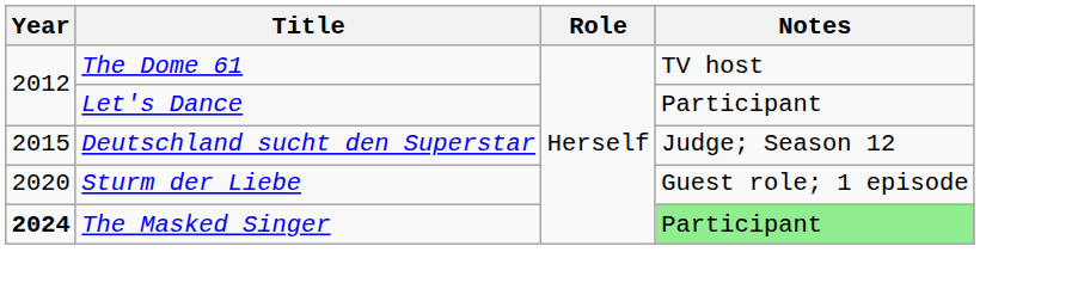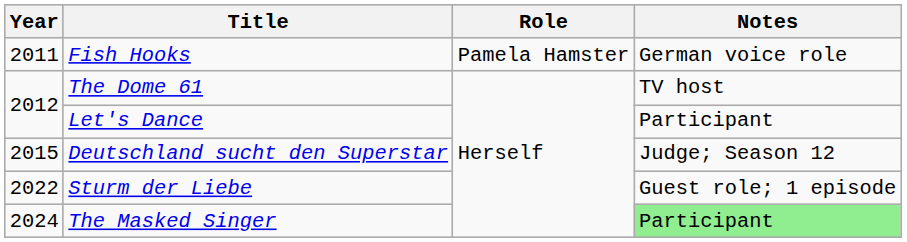 <table class="wikitable sortable">
 <tr>
 <th>Year</th>
 <th>Title</th>
 <th>Role</th>
 <th>Notes</th>
+</tr>
+<tr>
+<td>2011</td>
+<td><em><a href='#'>Fish Hooks</a></em></td>
+<td>Pamela Hamster</td>
+<td>German voice role</td>
 </tr>
 <tr>
 <td rowspan="2">2012</td>
 <td><em><a href='#'>The Dome 61</a></em></td>
 <td rowspan="5">Herself</td>
 <td>TV host</td>
 </tr>
 <tr>
 <td><em><a href='#'>Let's Dance</a></em></td>
 <td>Participant</td>
 </tr>
 <tr>
 <td>2015</td>
 <td><em><a href='#'>Deutschland sucht den Superstar</a></em></td>
 <td>Judge; Season 12</td>
 </tr>
 <tr>
-<td>2020</td>
+<td>2022</td>
 <td><em><a href='#'>Sturm der Liebe</a></em></td>
 <td>Guest role; 1 episode</td>
 </tr>
 <tr>
-<td><strong>2024</strong></td>
+<td>2024</td>
 <td><a href='#'><em>The Masked Singer</em></a></td>
 <td style="background: lightgreen;">Participant</td>
 </tr>
 </table>
